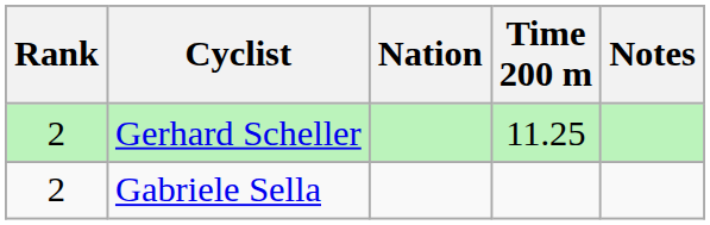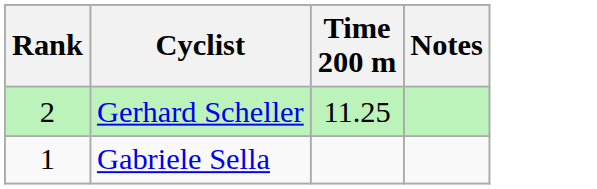 <table class="wikitable sortable" style="text-align:center">
 <tr>
 <th>Rank</th>
 <th>Cyclist</th>
-<th>Nation</th>
 <th>Time<br>200 m</th>
 <th>Notes</th>
 </tr>
 <tr bgcolor=bbf3bb>
 <td>2</td>
 <td align=left><a href='#'>Gerhard Scheller</a></td>
-<td align=left></td>
 <td>11.25</td>
 <td></td>
 </tr>
 <tr>
-<td>2</td>
+<td>1</td>
 <td align=left><a href='#'>Gabriele Sella</a></td>
-<td align=left></td>
 <td></td>
 <td></td>
 </tr>
 </table>
